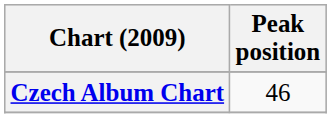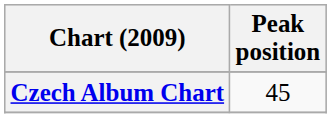 <table class="wikitable sortable plainrowheaders">
 <tr>
 <th>Chart (2009)</th>
 <th>Peak<br>position</th>
 </tr>
 <tr>
 </tr>
 <tr>
 <th scope="row"><a href='#'>Czech Album Chart</a></th>
-<td style="text-align:center;">46</td>
+<td style="text-align:center;">45</td>
 </tr>
 <tr>
 </tr>
 <tr>
 </tr>
 <tr>
 </tr>
 <tr>
 </tr>
 <tr>
 </tr>
 <tr>
 </tr>
 <tr>
 </tr>
 <tr>
 </tr>
 </table>
